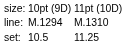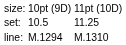 <table style="margin-left:40px;">
 <tr>
 <td>size:</td>
 <td>10pt (9D)</td>
 <td>11pt (10D)</td>
 </tr>
 <tr>
+<td>set:</td>
+<td>10.5</td>
+<td>11.25</td>
+</tr>
+<tr>
 <td>line:</td>
 <td>M.1294</td>
 <td>M.1310</td>
 </tr>
-<tr>
-<td>set:</td>
-<td>10.5</td>
-<td>11.25</td>
-</tr>
 </table>
